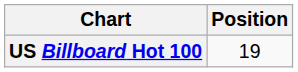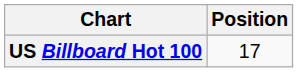 <table class="wikitable plainrowheaders" style="text-align:center">
 <tr>
 <th>Chart</th>
 <th>Position</th>
 </tr>
 <tr>
 <th scope="row">US <a href='#'><em>Billboard</em> Hot 100</a></th>
-<td>19</td>
+<td>17</td>
 </tr>
 </table>
